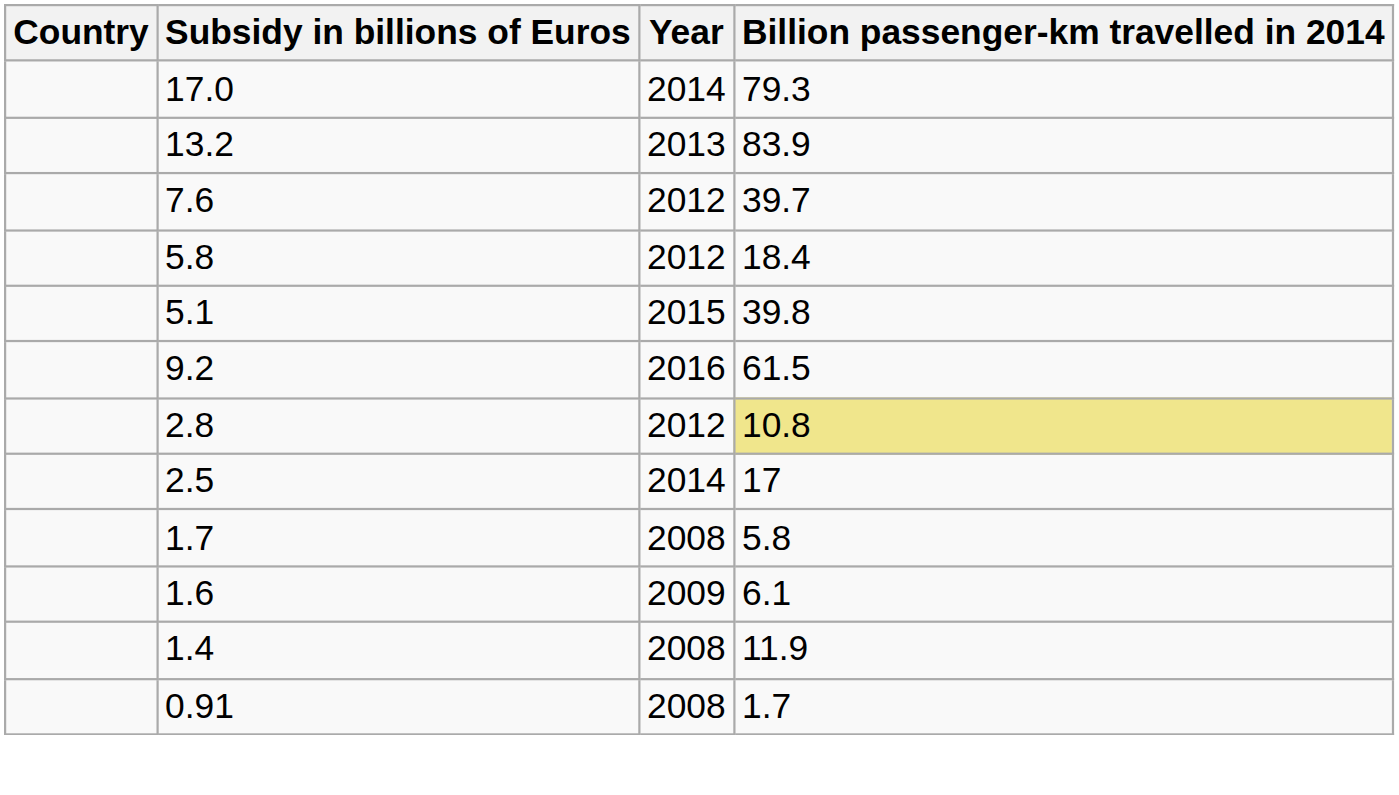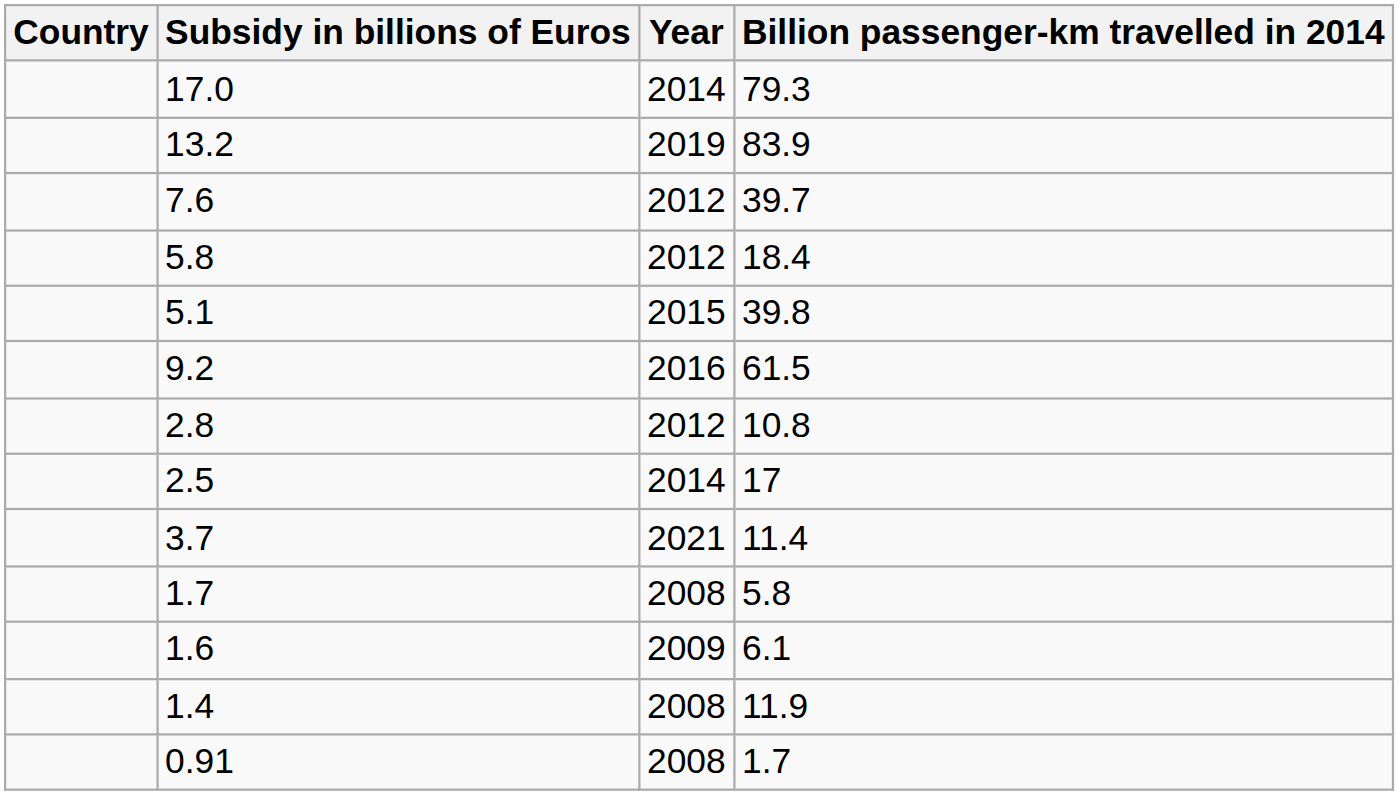 <table class="wikitable sortable">
 <tr>
 <th>Country</th>
 <th>Subsidy in billions of Euros</th>
 <th>Year</th>
 <th>Billion passenger-km travelled in 2014</th>
 </tr>
 <tr>
 <td></td>
 <td>17.0</td>
 <td>2014</td>
 <td>79.3</td>
 </tr>
 <tr>
 <td></td>
 <td>13.2</td>
-<td>2013</td>
+<td>2019</td>
 <td>83.9</td>
 </tr>
 <tr>
 <td></td>
 <td>7.6</td>
 <td>2012</td>
 <td>39.7</td>
 </tr>
 <tr>
 <td></td>
 <td>5.8</td>
 <td>2012</td>
 <td>18.4</td>
 </tr>
 <tr>
 <td></td>
 <td>5.1</td>
 <td>2015</td>
 <td>39.8</td>
 </tr>
 <tr>
 <td></td>
 <td>9.2</td>
 <td>2016</td>
 <td>61.5</td>
 </tr>
 <tr>
 <td></td>
 <td>2.8</td>
 <td>2012</td>
-<td style="background: khaki;">10.8</td>
+<td>10.8</td>
 </tr>
 <tr>
 <td></td>
 <td>2.5</td>
 <td>2014</td>
 <td>17</td>
+</tr>
+<tr>
+<td></td>
+<td>3.7</td>
+<td>2021</td>
+<td>11.4</td>
 </tr>
 <tr>
 <td></td>
 <td>1.7</td>
 <td>2008</td>
 <td>5.8</td>
 </tr>
 <tr>
 <td></td>
 <td>1.6</td>
 <td>2009</td>
 <td>6.1</td>
 </tr>
 <tr>
 <td></td>
 <td>1.4</td>
 <td>2008</td>
 <td>11.9</td>
 </tr>
 <tr>
 <td></td>
 <td>0.91</td>
 <td>2008</td>
 <td>1.7</td>
 </tr>
 </table>
